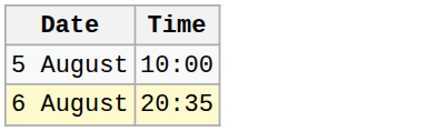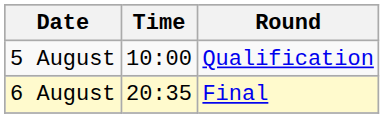 <table class="wikitable">
 <tr>
 <th>Date</th>
 <th>Time</th>
+<th>Round</th>
 </tr>
 <tr>
 <td>5 August</td>
 <td>10:00</td>
+<td><a href='#'>Qualification</a></td>
 </tr>
 <tr style=background:lemonchiffon>
 <td>6 August</td>
 <td>20:35</td>
+<td><a href='#'>Final</a></td>
 </tr>
 </table>
